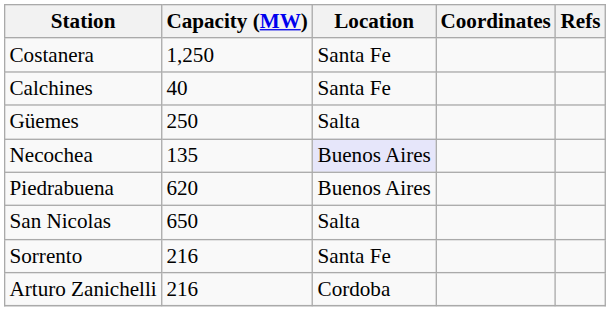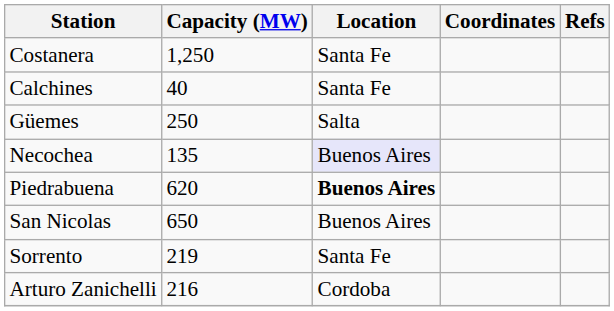 <table class="wikitable sortable">
 <tr>
 <th>Station</th>
 <th>Capacity (<a href='#'>MW</a>)</th>
 <th>Location</th>
 <th>Coordinates</th>
 <th>Refs</th>
 </tr>
 <tr>
 <td>Costanera</td>
 <td>1,250</td>
 <td>Santa Fe</td>
 <td></td>
 <td></td>
 </tr>
 <tr>
 <td>Calchines</td>
 <td>40</td>
 <td>Santa Fe</td>
 <td></td>
 <td></td>
 </tr>
 <tr>
 <td>Güemes</td>
 <td>250</td>
 <td>Salta</td>
 <td></td>
 <td></td>
 </tr>
 <tr>
 <td>Necochea</td>
 <td>135</td>
 <td style="background: lavender;">Buenos Aires</td>
 <td></td>
 <td></td>
 </tr>
 <tr>
 <td>Piedrabuena</td>
 <td>620</td>
-<td>Buenos Aires</td>
+<td><strong>Buenos Aires</strong></td>
 <td></td>
 <td></td>
 </tr>
 <tr>
 <td>San Nicolas</td>
 <td>650</td>
-<td>Salta</td>
+<td>Buenos Aires</td>
 <td></td>
 <td></td>
 </tr>
 <tr>
 <td>Sorrento</td>
-<td>216</td>
+<td>219</td>
 <td>Santa Fe</td>
 <td></td>
 <td></td>
 </tr>
 <tr>
 <td>Arturo Zanichelli</td>
 <td>216</td>
 <td>Cordoba</td>
 <td></td>
 <td></td>
 </tr>
 <tr>
 </tr>
 </table>
